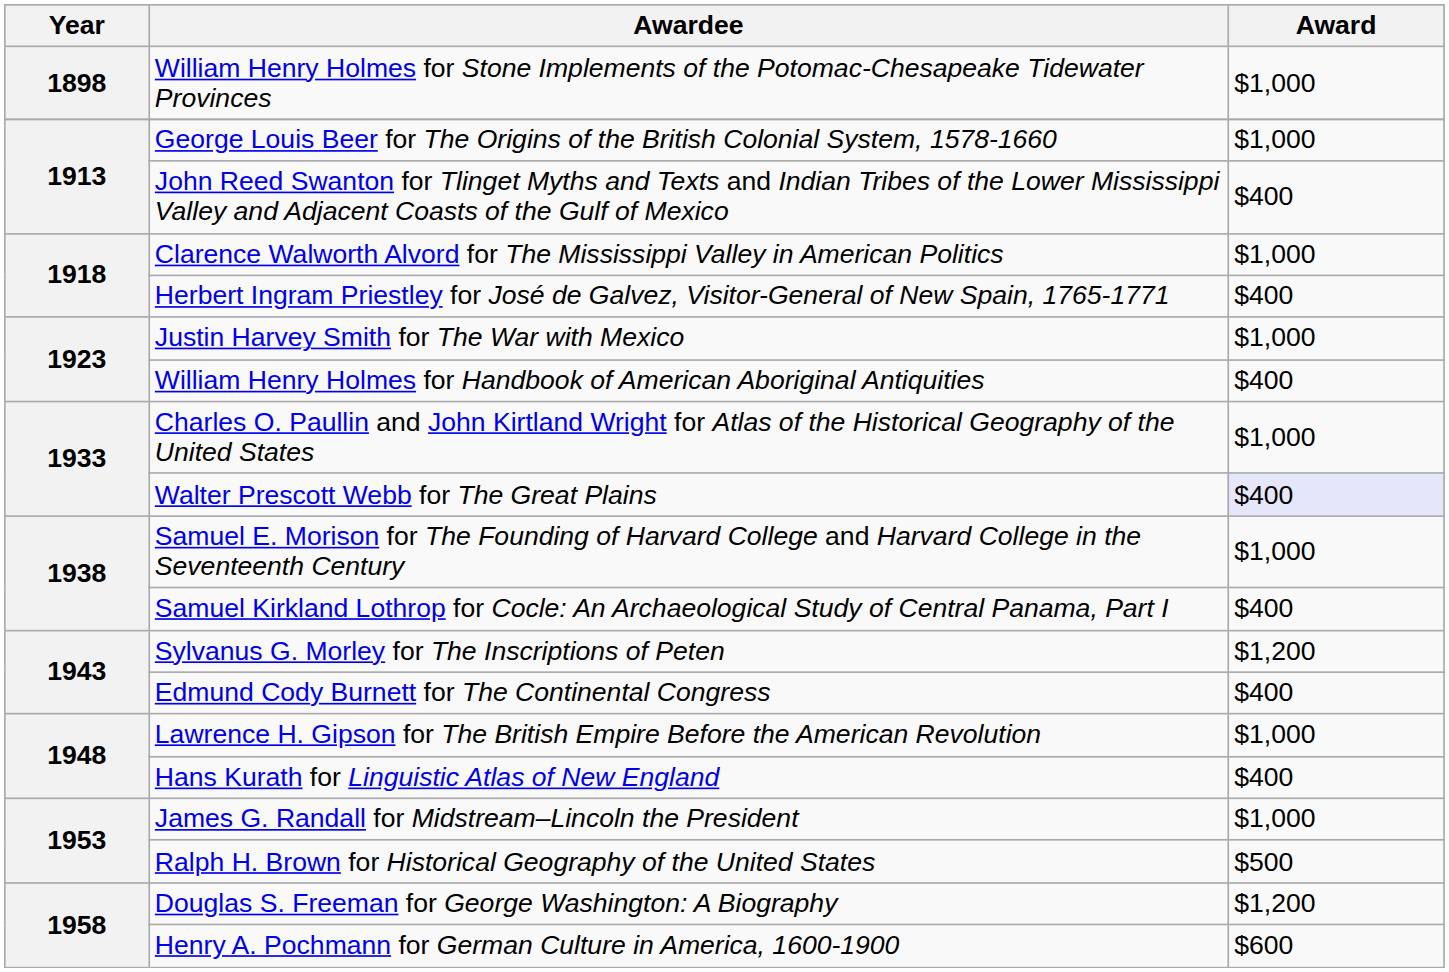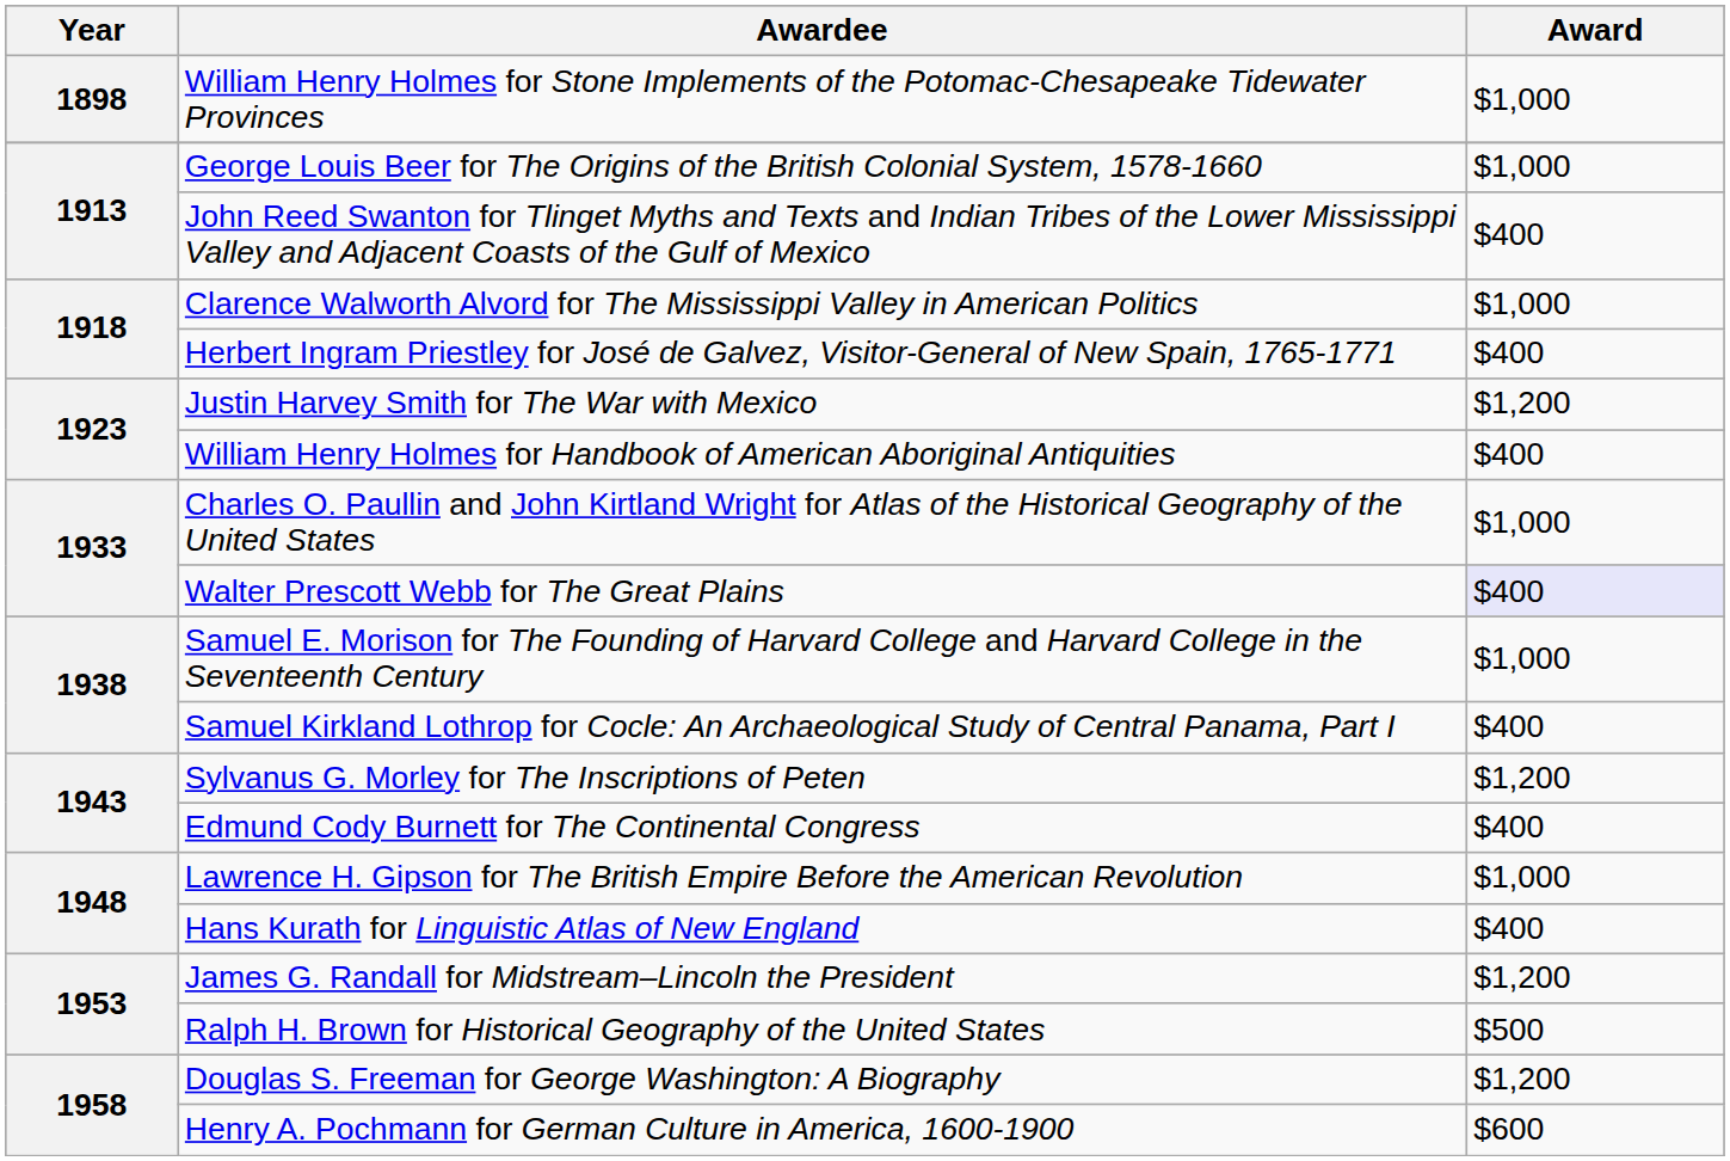 <table class="wikitable">
 <tr>
 <th width="10%">Year</th>
 <th width="75%">Awardee</th>
 <th width="15%">Award</th>
 </tr>
 <tr>
 <th>1898</th>
 <td><a href='#'>William Henry Holmes</a> for <em>Stone Implements of the Potomac-Chesapeake Tidewater Provinces</em></td>
 <td>$1,000</td>
 </tr>
 <tr>
 </tr>
 <tr 1898>
 </tr>
 <tr>
 </tr>
 <tr $400>
 </tr>
 <tr>
 <th rowspan=2>1913</th>
 <td><a href='#'>George Louis Beer</a> for <em>The Origins of the British Colonial System, 1578-1660</em></td>
 <td>$1,000</td>
 </tr>
 <tr>
 <td><a href='#'>John Reed Swanton</a> for <em>Tlinget Myths and Texts</em> and <em>Indian Tribes of the Lower Mississippi Valley and Adjacent Coasts of the Gulf of Mexico</em></td>
 <td>$400</td>
 </tr>
 <tr>
 <th rowspan=2>1918</th>
 <td><a href='#'>Clarence Walworth Alvord</a> for <em>The Mississippi Valley in American Politics</em></td>
 <td>$1,000</td>
 </tr>
 <tr>
 <td><a href='#'>Herbert Ingram Priestley</a> for <em>José de Galvez, Visitor-General of New Spain, 1765-1771</em></td>
 <td>$400</td>
 </tr>
 <tr>
 <th rowspan=2>1923</th>
 <td><a href='#'>Justin Harvey Smith</a> for <em>The War with Mexico</em></td>
-<td>$1,000</td>
+<td>$1,200</td>
 </tr>
 <tr>
 <td><a href='#'>William Henry Holmes</a> for <em>Handbook of American Aboriginal Antiquities</em></td>
 <td>$400</td>
 </tr>
 <tr>
 <th rowspan=2>1933</th>
 <td><a href='#'>Charles O. Paullin</a> and <a href='#'>John Kirtland Wright</a> for <em>Atlas of the Historical Geography of the United States</em></td>
 <td>$1,000</td>
 </tr>
 <tr>
 <td><a href='#'>Walter Prescott Webb</a> for <em>The Great Plains</em></td>
 <td style="background: lavender;">$400</td>
 </tr>
 <tr>
 <th rowspan=2>1938</th>
 <td><a href='#'>Samuel E. Morison</a> for <em>The Founding of Harvard College</em> and <em>Harvard College in the Seventeenth Century</em></td>
 <td>$1,000</td>
 </tr>
 <tr>
 <td><a href='#'>Samuel Kirkland Lothrop</a> for <em>Cocle: An Archaeological Study of Central Panama, Part I</em></td>
 <td>$400</td>
 </tr>
 <tr>
 <th rowspan=2>1943</th>
 <td><a href='#'>Sylvanus G. Morley</a> for <em>The Inscriptions of Peten</em></td>
 <td>$1,200</td>
 </tr>
 <tr>
 <td><a href='#'>Edmund Cody Burnett</a> for <em>The Continental Congress</em></td>
 <td>$400</td>
 </tr>
 <tr>
 <th rowspan=2>1948</th>
 <td><a href='#'>Lawrence H. Gipson</a> for <em>The British Empire Before the American Revolution</em></td>
 <td>$1,000</td>
 </tr>
 <tr>
 <td><a href='#'>Hans Kurath</a> for <em><a href='#'>Linguistic Atlas of New England</a></em></td>
 <td>$400</td>
 </tr>
 <tr>
 <th rowspan=2>1953</th>
 <td><a href='#'>James G. Randall</a> for <em>Midstream–Lincoln the President</em></td>
-<td>$1,000</td>
+<td>$1,200</td>
 </tr>
 <tr>
 <td><a href='#'>Ralph H. Brown</a> for <em>Historical Geography of the United States</em></td>
 <td>$500</td>
 </tr>
 <tr>
 <th rowspan=2>1958</th>
 <td><a href='#'>Douglas S. Freeman</a> for <em>George Washington: A Biography</em></td>
 <td>$1,200</td>
 </tr>
 <tr>
 <td><a href='#'>Henry A. Pochmann</a> for <em>German Culture in America, 1600-1900</em></td>
 <td>$600</td>
 </tr>
 </table>
